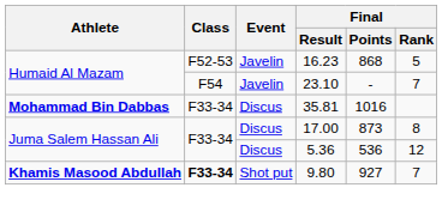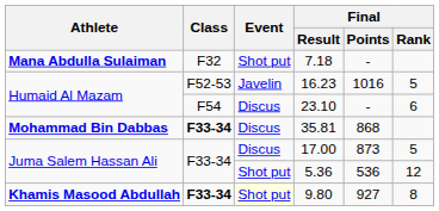 <table class=wikitable style="font-size:90%">
 <tr>
 <th rowspan="2">Athlete</th>
 <th rowspan="2">Class</th>
 <th rowspan="2">Event</th>
 <th colspan="3">Final</th>
 </tr>
 <tr>
 <th>Result</th>
 <th>Points</th>
 <th>Rank</th>
 </tr>
 <tr>
+<td><strong><a href='#'>Mana Abdulla Sulaiman</a></strong></td>
+<td style="text-align:center;">F32</td>
+<td><a href='#'>Shot put</a></td>
+<td style="text-align:center;">7.18</td>
+<td style="text-align:center;">-</td>
+<td style="text-align:center;"></td>
+</tr>
+<tr>
 <td rowspan="2"><a href='#'>Humaid Al Mazam</a></td>
 <td style="text-align:center;">F52-53</td>
 <td><a href='#'>Javelin</a></td>
 <td style="text-align:center;">16.23</td>
-<td style="text-align:center;">868</td>
+<td style="text-align:center;">1016</td>
 <td style="text-align:center;">5</td>
 </tr>
 <tr>
 <td style="text-align:center;">F54</td>
-<td><a href='#'>Javelin</a></td>
+<td><a href='#'>Discus</a></td>
 <td style="text-align:center;">23.10</td>
 <td style="text-align:center;">-</td>
-<td style="text-align:center;">7</td>
+<td style="text-align:center;">6</td>
 </tr>
 <tr>
 <td><strong><a href='#'>Mohammad Bin Dabbas</a></strong></td>
-<td style="text-align:center;">F33-34</td>
+<td style="text-align:center;"><strong>F33-34</strong></td>
 <td><a href='#'>Discus</a></td>
 <td style="text-align:center;">35.81</td>
-<td style="text-align:center;">1016</td>
+<td style="text-align:center;">868</td>
 <td style="text-align:center;"></td>
 </tr>
 <tr>
 <td rowspan="2"><a href='#'>Juma Salem Hassan Ali</a></td>
 <td rowspan="2" style="text-align:center;">F33-34</td>
 <td><a href='#'>Discus</a></td>
 <td style="text-align:center;">17.00</td>
 <td style="text-align:center;">873</td>
-<td style="text-align:center;">8</td>
+<td style="text-align:center;">5</td>
 </tr>
 <tr>
-<td><a href='#'>Discus</a></td>
+<td><a href='#'>Shot put</a></td>
 <td style="text-align:center;">5.36</td>
 <td style="text-align:center;">536</td>
 <td style="text-align:center;">12</td>
 </tr>
 <tr>
 <td><strong><a href='#'>Khamis Masood Abdullah</a></strong></td>
 <td style="text-align:center;"><strong>F33-34</strong></td>
-<td><a href='#'>Shot put</a></td>
+<td style="background: lightyellow;"><a href='#'>Shot put</a></td>
 <td style="text-align:center;">9.80</td>
 <td style="text-align:center;">927</td>
-<td style="text-align:center;">7</td>
+<td style="text-align:center;">8</td>
 </tr>
 </table>
